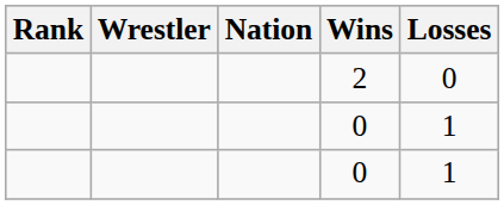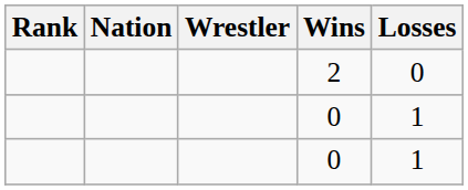 <table class="wikitable sortable" style="text-align:center;">
 <tr>
 <th>Rank</th>
+<th>Nation</th>
 <th>Wrestler</th>
-<th>Nation</th>
 <th>Wins</th>
 <th>Losses</th>
 </tr>
 <tr>
 <td></td>
 <td align=left></td>
 <td align=left></td>
 <td>2</td>
 <td>0</td>
 </tr>
 <tr>
 <td></td>
 <td align=left></td>
 <td align=left></td>
 <td>0</td>
 <td>1</td>
 </tr>
 <tr>
 <td></td>
 <td align=left></td>
 <td align=left></td>
 <td>0</td>
 <td>1</td>
 </tr>
 </table>
